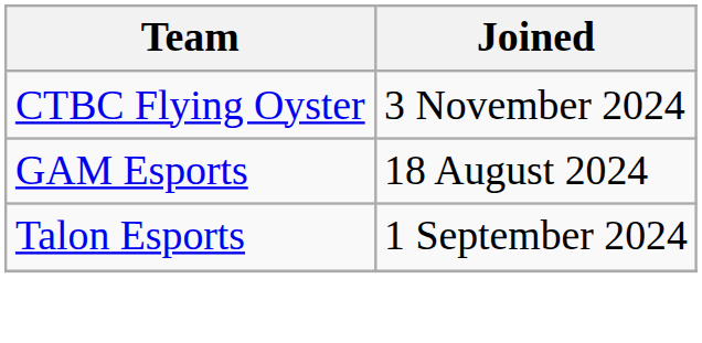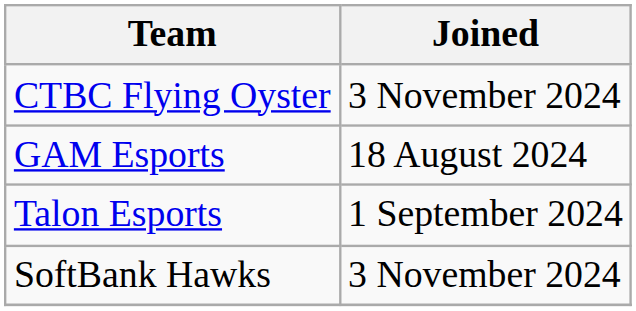 <table class="wikitable sortable">
 <tr>
 <th>Team</th>
 <th>Joined</th>
 </tr>
 <tr>
 <td> <a href='#'>CTBC Flying Oyster</a></td>
 <td>3 November 2024</td>
 </tr>
 <tr>
 <td> <a href='#'>GAM Esports</a></td>
 <td>18 August 2024</td>
 </tr>
 <tr>
 <td> <a href='#'>Talon Esports</a></td>
 <td>1 September 2024</td>
 </tr>
 <tr>
+<td> SoftBank Hawks</td>
+<td>3 November 2024</td>
+</tr>
+<tr>
 </tr>
 </table>
